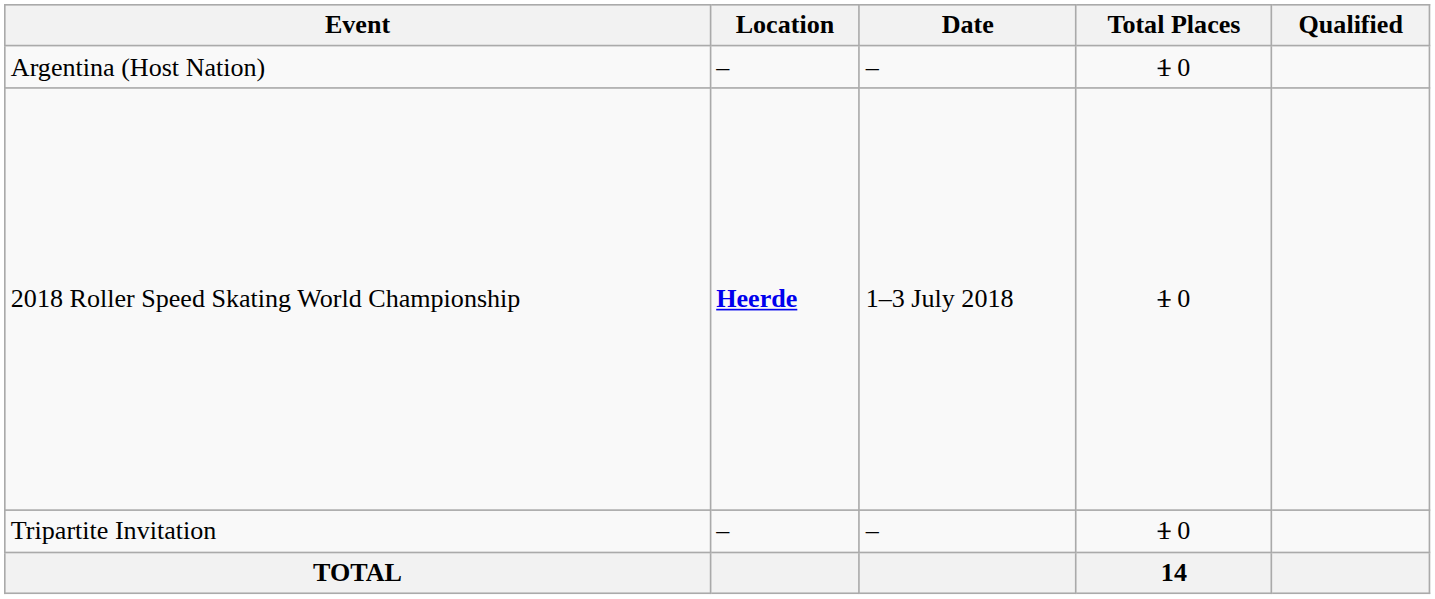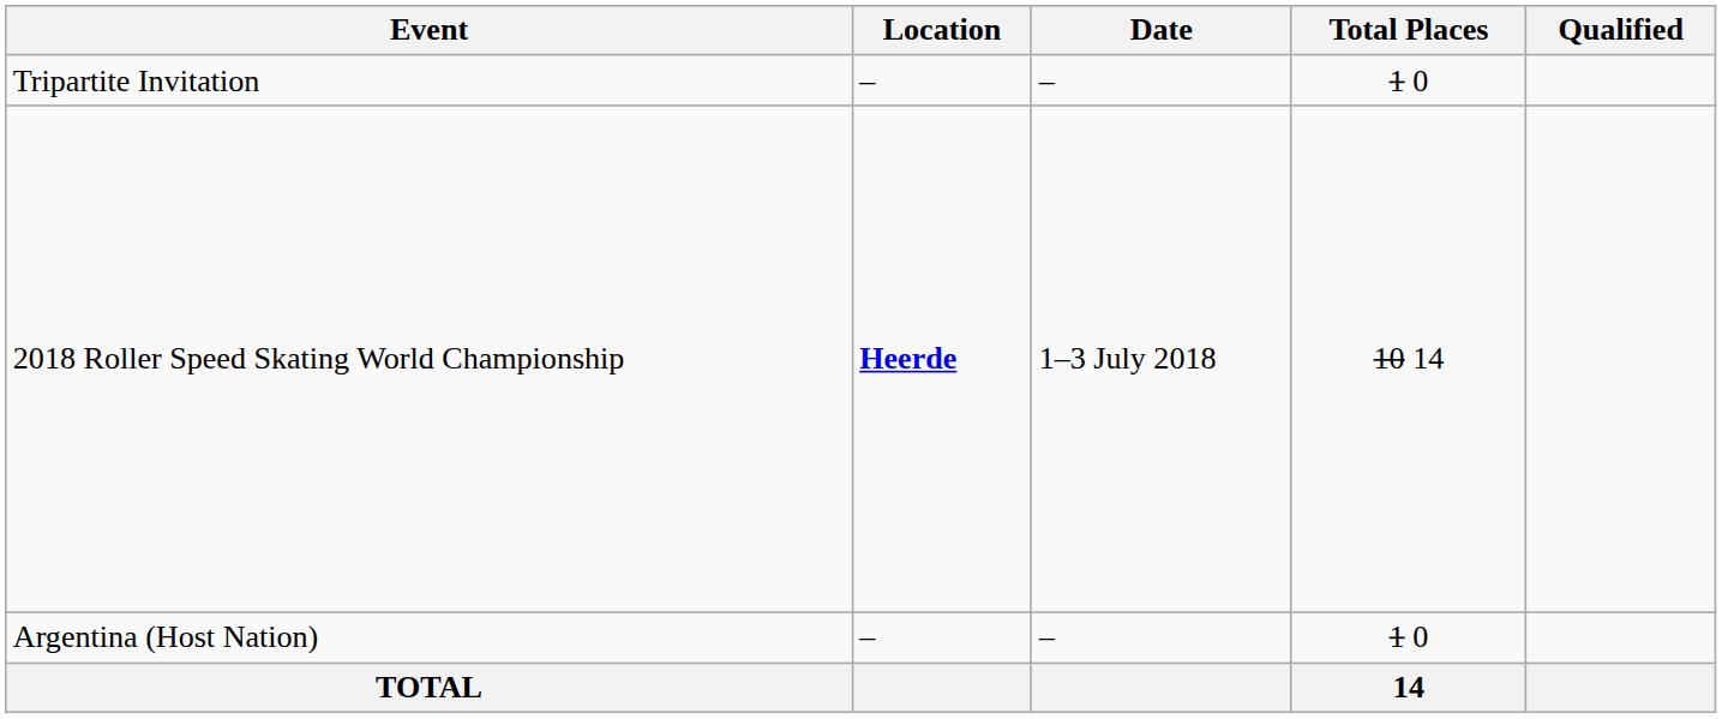 <table class="wikitable" width=875>
 <tr>
 <th>Event</th>
 <th>Location</th>
 <th>Date</th>
 <th>Total Places</th>
 <th>Qualified</th>
 </tr>
 <tr>
-<td>Argentina (Host Nation)</td>
+<td>Tripartite Invitation</td>
 <td>–</td>
 <td>–</td>
 <td align="center"><s>1</s> 0</td>
 <td></td>
 </tr>
 <tr>
 <td>2018 Roller Speed Skating World Championship</td>
 <td><strong> <a href='#'>Heerde</a></strong></td>
 <td>1–3 July 2018</td>
-<td align="center"><s>1</s> 0</td>
+<td align="center"><s>10</s> 14</td>
 <td><br><br><br><br><br><br><br><s></s><br><br><br><br><br><br><br></td>
 </tr>
 <tr>
-<td>Tripartite Invitation</td>
+<td>Argentina (Host Nation)</td>
 <td>–</td>
 <td>–</td>
 <td align="center"><s>1</s> 0</td>
 <td></td>
 </tr>
 <tr>
 <th>TOTAL</th>
 <th></th>
 <th></th>
 <th>14</th>
 <th></th>
 </tr>
 </table>
